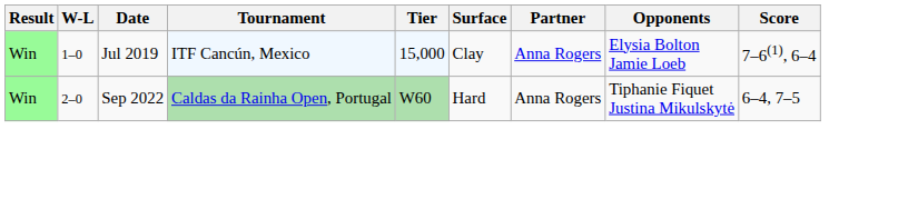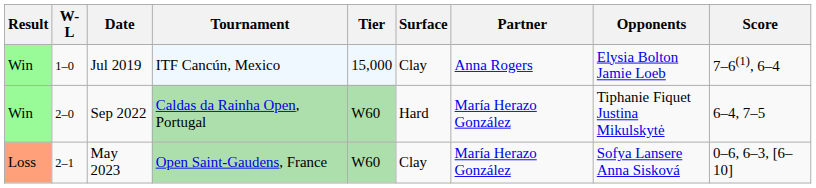 <table class="wikitable sortable">
 <tr>
 <th>Result</th>
 <th class=unsortable>W-L</th>
 <th>Date</th>
 <th>Tournament</th>
 <th>Tier</th>
 <th>Surface</th>
 <th>Partner</th>
 <th>Opponents</th>
 <th class=unsortable>Score</th>
 </tr>
 <tr>
 <td style="background:#98fb98;">Win</td>
 <td><small>1–0</small></td>
 <td>Jul 2019</td>
 <td style="background:#f0f8ff;">ITF Cancún, Mexico</td>
 <td style="background:#f0f8ff;">15,000</td>
 <td>Clay</td>
 <td> <a href='#'>Anna Rogers</a></td>
 <td> <a href='#'>Elysia Bolton</a> <br>  <a href='#'>Jamie Loeb</a></td>
 <td>7–6<sup>(1)</sup>, 6–4</td>
 </tr>
 <tr>
 <td style="background:#98fb98;">Win</td>
 <td><small>2–0</small></td>
 <td>Sep 2022</td>
 <td style="background:#addfad;"><a href='#'>Caldas da Rainha Open</a>, Portugal</td>
 <td style="background:#addfad;">W60</td>
 <td>Hard</td>
-<td> Anna Rogers</td>
+<td> <a href='#'>María Herazo González</a></td>
 <td> Tiphanie Fiquet <br>  <a href='#'>Justina Mikulskytė</a></td>
 <td>6–4, 7–5</td>
 </tr>
+<tr>
+<td style="background:#ffa07a;">Loss</td>
+<td><small>2–1</small></td>
+<td>May 2023</td>
+<td style="background:#addfad;"><a href='#'>Open Saint-Gaudens</a>, France</td>
+<td style="background:#addfad;">W60</td>
+<td>Clay</td>
+<td> <a href='#'>María Herazo González</a></td>
+<td> <a href='#'>Sofya Lansere</a> <br>  <a href='#'>Anna Sisková</a></td>
+<td>0–6, 6–3, [6–10]</td>
+</tr>
 </table>
